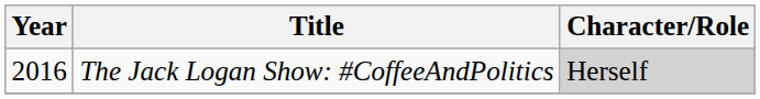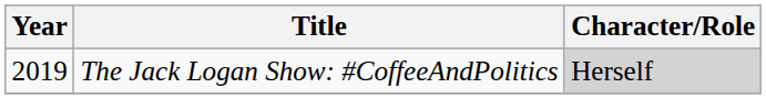 <table class="wikitable">
 <tr>
 <th>Year</th>
 <th>Title</th>
 <th>Character/Role</th>
 </tr>
 <tr>
-<td>2016</td>
+<td>2019</td>
 <td><em>The Jack Logan Show: #CoffeeAndPolitics</em></td>
 <td style="background: lightgrey;">Herself</td>
 </tr>
 <tr>
 </tr>
 </table>
